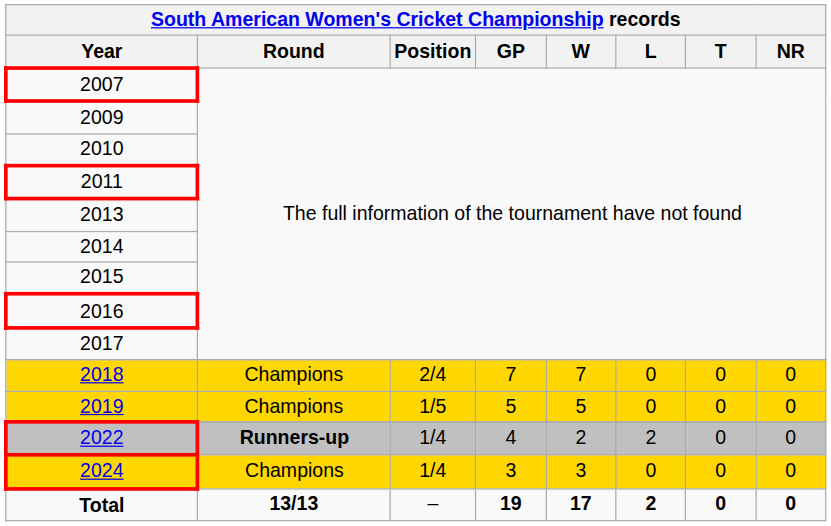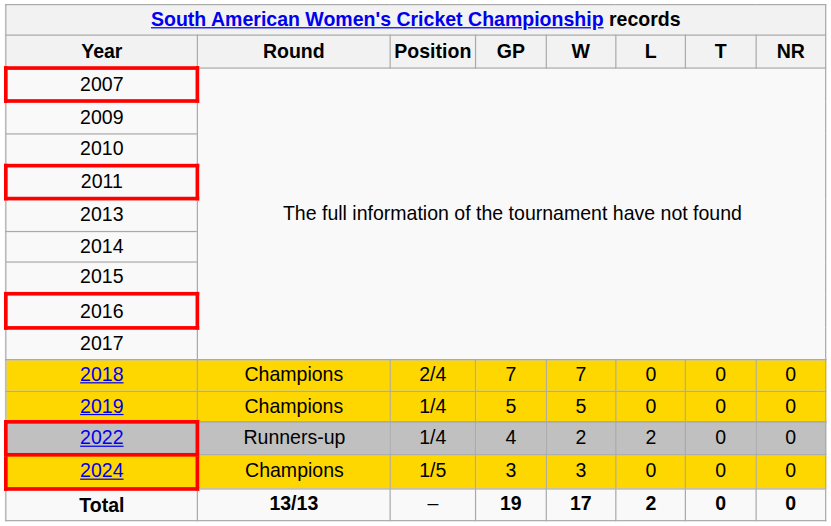 <table class="wikitable" style="text-align: center; width=900px;">
 <tr>
 <th colspan=9><a href='#'>South American Women's Cricket Championship</a> records</th>
 </tr>
 <tr>
 <th width=150>Year</th>
 <th width=150>Round</th>
 <th width=50>Position</th>
 <th width=50>GP</th>
 <th width=50>W</th>
 <th width=50>L</th>
 <th width=50>T</th>
 <th width=50>NR</th>
 </tr>
 <tr>
 <td style="border: 3px solid red"> 2007</td>
 <td colspan=8 rowspan=9>The full information of the tournament have not found</td>
 </tr>
 <tr>
 <td> 2009</td>
 </tr>
 <tr>
 <td> 2010</td>
 </tr>
 <tr>
 <td style="border: 3px solid red"> 2011</td>
 </tr>
 <tr>
 <td> 2013</td>
 </tr>
 <tr>
 <td> 2014</td>
 </tr>
 <tr>
 <td> 2015</td>
 </tr>
 <tr>
 <td style="border: 3px solid red"> 2016</td>
 </tr>
 <tr>
 <td> 2017</td>
 </tr>
 <tr>
 </tr>
 <tr bgcolor=gold>
 <td> <a href='#'>2018</a></td>
 <td>Champions</td>
 <td>2/4</td>
 <td>7</td>
 <td>7</td>
 <td>0</td>
 <td>0</td>
 <td>0</td>
 </tr>
 <tr bgcolor=gold>
 <td> <a href='#'>2019</a></td>
 <td>Champions</td>
-<td>1/5</td>
+<td>1/4</td>
 <td>5</td>
 <td>5</td>
 <td>0</td>
 <td>0</td>
 <td>0</td>
 </tr>
 <tr>
 </tr>
 <tr bgcolor=silver>
 <td style="border: 3px solid red"> <a href='#'>2022</a></td>
-<td><strong>Runners-up</strong></td>
+<td>Runners-up</td>
 <td>1/4</td>
 <td>4</td>
 <td>2</td>
 <td>2</td>
 <td>0</td>
 <td>0</td>
 </tr>
 <tr bgcolor=gold>
 <td style="border: 3px solid red"> <a href='#'>2024</a></td>
 <td>Champions</td>
-<td>1/4</td>
+<td>1/5</td>
 <td>3</td>
 <td>3</td>
 <td>0</td>
 <td>0</td>
 <td>0</td>
 </tr>
 <tr>
 <td><strong>Total</strong></td>
 <td><strong>13/13</strong></td>
 <td>–</td>
 <td><strong>19</strong></td>
 <td><strong>17</strong></td>
 <td><strong>2</strong></td>
 <td><strong>0</strong></td>
 <td><strong>0</strong></td>
 </tr>
 </table>
